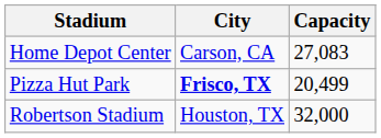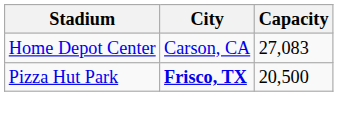 <table class="wikitable sortable">
 <tr>
 <th>Stadium</th>
 <th>City</th>
 <th>Capacity</th>
 </tr>
 <tr>
 <td><a href='#'>Home Depot Center</a></td>
 <td><a href='#'>Carson, CA</a></td>
 <td>27,083</td>
 </tr>
 <tr>
 <td><a href='#'>Pizza Hut Park</a></td>
 <td><strong><a href='#'>Frisco, TX</a></strong></td>
-<td>20,499</td>
-</tr>
-<tr>
-<td><a href='#'>Robertson Stadium</a></td>
-<td><a href='#'>Houston, TX</a></td>
-<td>32,000</td>
+<td>20,500</td>
 </tr>
 </table>
